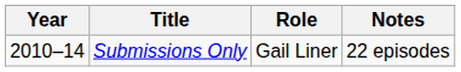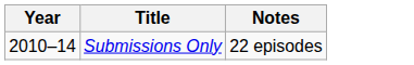 <table class="wikitable">
 <tr>
 <th>Year</th>
 <th>Title</th>
-<th>Role</th>
 <th>Notes</th>
 </tr>
 <tr>
 <td>2010–14</td>
 <td><em><a href='#'>Submissions Only</a></em></td>
-<td>Gail Liner</td>
 <td>22 episodes</td>
 </tr>
 </table>
